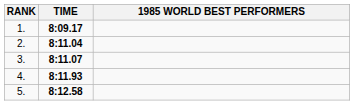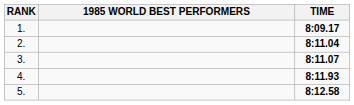 <table class="wikitable sortable">
 <tr>
 <th>RANK</th>
+<th align="center" style="width: 25em">1985 WORLD BEST PERFORMERS</th>
 <th align="center" style="width: 5em">TIME</th>
-<th align="center" style="width: 25em">1985 WORLD BEST PERFORMERS</th>
 </tr>
 <tr>
 <td align="center">1.</td>
+<td></td>
 <td align="center"><strong>8:09.17</strong></td>
-<td></td>
 </tr>
 <tr>
 <td align="center">2.</td>
+<td></td>
 <td align="center"><strong>8:11.04</strong></td>
-<td></td>
 </tr>
 <tr>
 <td align="center">3.</td>
+<td></td>
 <td align="center"><strong>8:11.07</strong></td>
-<td></td>
 </tr>
 <tr>
 <td align="center">4.</td>
+<td></td>
 <td align="center"><strong>8:11.93</strong></td>
-<td></td>
 </tr>
 <tr>
 <td align="center">5.</td>
+<td></td>
 <td align="center"><strong>8:12.58</strong></td>
-<td></td>
 </tr>
 </table>
